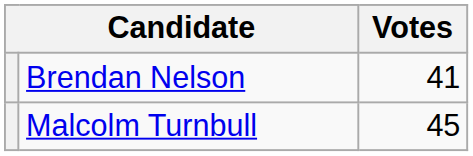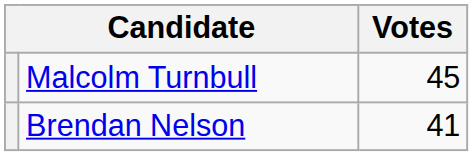 <table class="wikitable">
 <tr style="background:#e9e9e9;">
 <th colspan="2" style="width: 170px">Candidate</th>
 <th style="width: 50px">Votes</th>
 </tr>
 <tr>
 <th></th>
+<td style="width: 170px"><a href='#'>Malcolm Turnbull</a></td>
+<td style="text-align:right;">45</td>
+</tr>
+<tr>
+<th></th>
 <td style="width: 170px"><a href='#'>Brendan Nelson</a></td>
 <td style="text-align:right;">41</td>
 </tr>
-<tr>
-<th></th>
-<td style="width: 170px"><a href='#'>Malcolm Turnbull</a></td>
-<td style="text-align:right;">45</td>
-</tr>
 </table>
